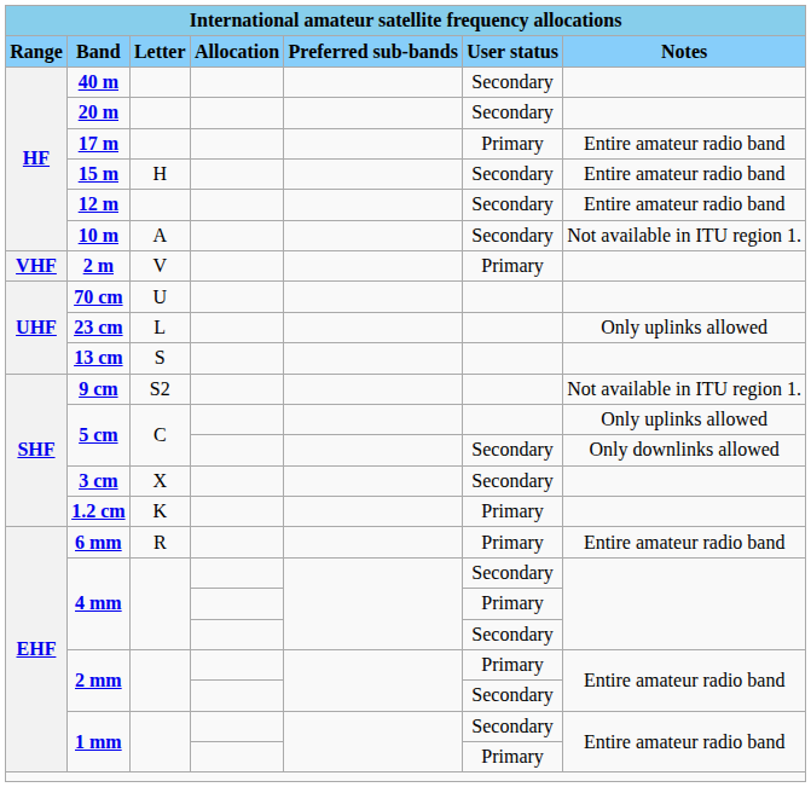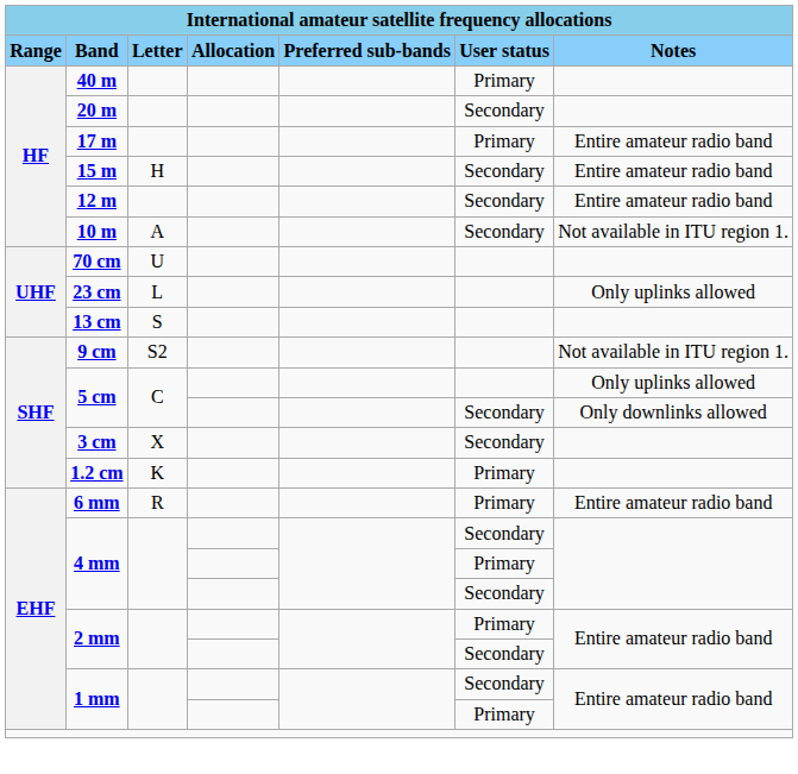 <table class="wikitable" style="text-align: center;">
 <tr>
 <th colspan="7" style="background: skyblue">International amateur satellite frequency allocations</th>
 </tr>
 <tr>
 <th style="background: lightskyblue">Range</th>
 <th style="background: lightskyblue">Band</th>
 <th style="background: lightskyblue">Letter</th>
 <th style="background: lightskyblue">Allocation</th>
 <th style="background: lightskyblue">Preferred sub-bands</th>
 <th style="background: lightskyblue">User status</th>
 <th style="background: lightskyblue">Notes</th>
 </tr>
 <tr>
 <th rowspan="6"><a href='#'>HF</a></th>
 <td><strong><a href='#'>40 m</a></strong></td>
 <td></td>
 <td></td>
 <td></td>
-<td>Secondary</td>
+<td>Primary</td>
 <td></td>
 </tr>
 <tr>
 <td><strong><a href='#'>20 m</a></strong></td>
 <td></td>
 <td></td>
 <td></td>
 <td>Secondary</td>
 <td></td>
 </tr>
 <tr>
 <td><strong><a href='#'>17 m</a></strong></td>
 <td></td>
 <td></td>
 <td></td>
 <td>Primary</td>
 <td>Entire amateur radio band</td>
 </tr>
 <tr>
 <td><strong><a href='#'>15 m</a></strong></td>
 <td>H</td>
 <td></td>
 <td></td>
 <td>Secondary</td>
 <td>Entire amateur radio band</td>
 </tr>
 <tr>
 <td><strong><a href='#'>12 m</a></strong></td>
 <td></td>
 <td></td>
 <td></td>
 <td>Secondary</td>
 <td>Entire amateur radio band</td>
 </tr>
 <tr>
 <td><strong><a href='#'>10 m</a></strong></td>
 <td>A</td>
 <td></td>
 <td></td>
 <td>Secondary</td>
 <td>Not available in ITU region 1.</td>
-</tr>
-<tr>
-<th><a href='#'>VHF</a></th>
-<td><strong><a href='#'>2 m</a></strong></td>
-<td>V</td>
-<td></td>
-<td></td>
-<td>Primary</td>
-<td></td>
 </tr>
 <tr>
 <th rowspan="3"><a href='#'>UHF</a></th>
 <td><strong><a href='#'>70 cm</a></strong></td>
 <td>U</td>
 <td></td>
 <td></td>
 <td></td>
 <td></td>
 </tr>
 <tr>
 <td><strong><a href='#'>23 cm</a></strong></td>
 <td>L</td>
 <td></td>
 <td></td>
 <td></td>
 <td>Only uplinks allowed</td>
 </tr>
 <tr>
 <td><strong><a href='#'>13 cm</a></strong></td>
 <td>S</td>
 <td></td>
 <td></td>
 <td></td>
 <td></td>
 </tr>
 <tr>
 <th rowspan="5"><a href='#'>SHF</a></th>
 <td><strong><a href='#'>9 cm</a></strong></td>
 <td>S2</td>
 <td></td>
 <td></td>
 <td></td>
 <td>Not available in ITU region 1.</td>
 </tr>
 <tr>
 <td rowspan="2"><strong><a href='#'>5 cm</a></strong></td>
 <td rowspan="2">C</td>
 <td></td>
 <td></td>
 <td></td>
 <td>Only uplinks allowed</td>
 </tr>
 <tr>
 <td></td>
 <td></td>
 <td>Secondary</td>
 <td>Only downlinks allowed</td>
 </tr>
 <tr>
 <td><strong><a href='#'>3 cm</a></strong></td>
 <td>X</td>
 <td></td>
 <td></td>
 <td>Secondary</td>
 <td></td>
 </tr>
 <tr>
 <td><strong><a href='#'>1.2 cm</a></strong></td>
 <td>K</td>
 <td></td>
 <td></td>
 <td>Primary</td>
 <td></td>
 </tr>
 <tr>
 <th rowspan="8"><a href='#'>EHF</a></th>
 <td><strong><a href='#'>6 mm</a></strong></td>
 <td>R</td>
 <td></td>
 <td></td>
 <td>Primary</td>
 <td>Entire amateur radio band</td>
 </tr>
 <tr>
 <td rowspan="3"><strong><a href='#'>4 mm</a></strong></td>
 <td rowspan="3"></td>
 <td></td>
 <td rowspan="3"></td>
 <td>Secondary</td>
 <td rowspan="3"></td>
 </tr>
 <tr>
 <td></td>
 <td>Primary</td>
 </tr>
 <tr>
 <td></td>
 <td>Secondary</td>
 </tr>
 <tr>
 <td rowspan="2"><strong><a href='#'>2 mm</a></strong></td>
 <td rowspan="2"></td>
 <td></td>
 <td rowspan="2"></td>
 <td>Primary</td>
 <td rowspan="2">Entire amateur radio band</td>
 </tr>
 <tr>
 <td></td>
 <td>Secondary</td>
 </tr>
 <tr>
 <td rowspan="2"><strong><a href='#'>1 mm</a></strong></td>
 <td rowspan="2"></td>
 <td></td>
 <td rowspan="2"></td>
 <td>Secondary</td>
 <td rowspan="2">Entire amateur radio band</td>
 </tr>
 <tr>
 <td></td>
 <td>Primary</td>
 </tr>
 <tr>
 <td colspan="7" style="text-align:left;"></td>
 </tr>
 </table>
